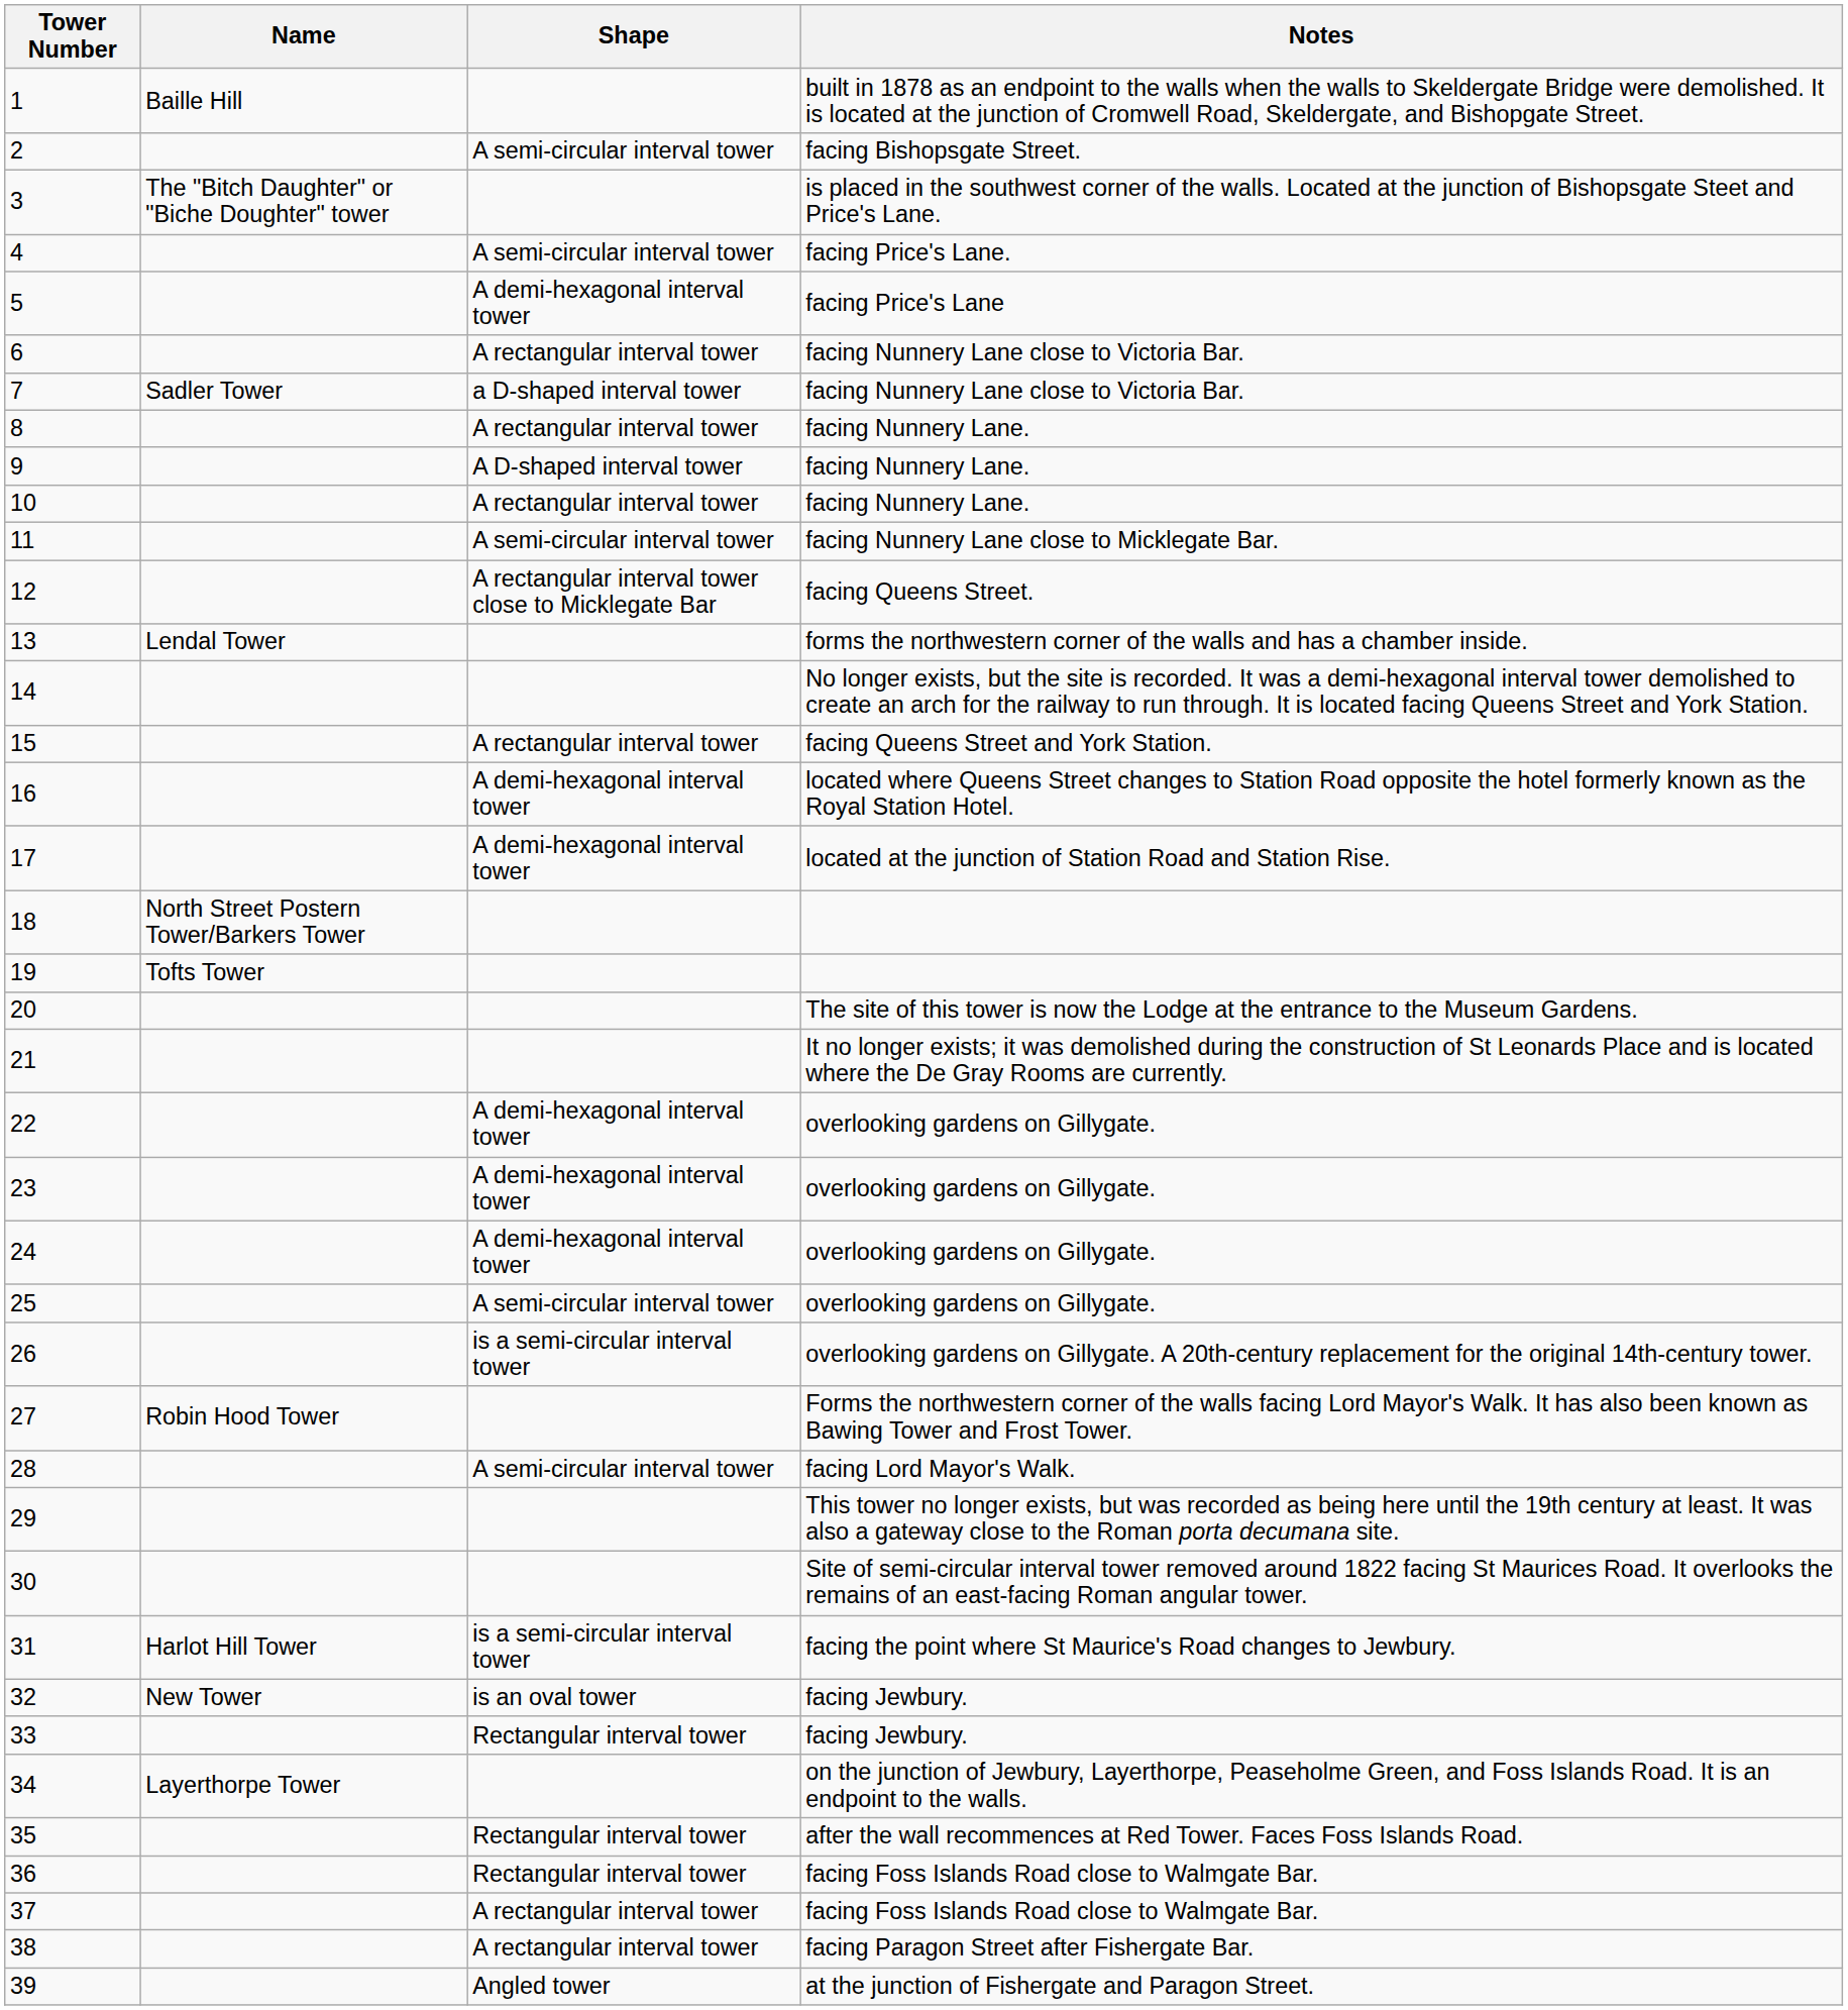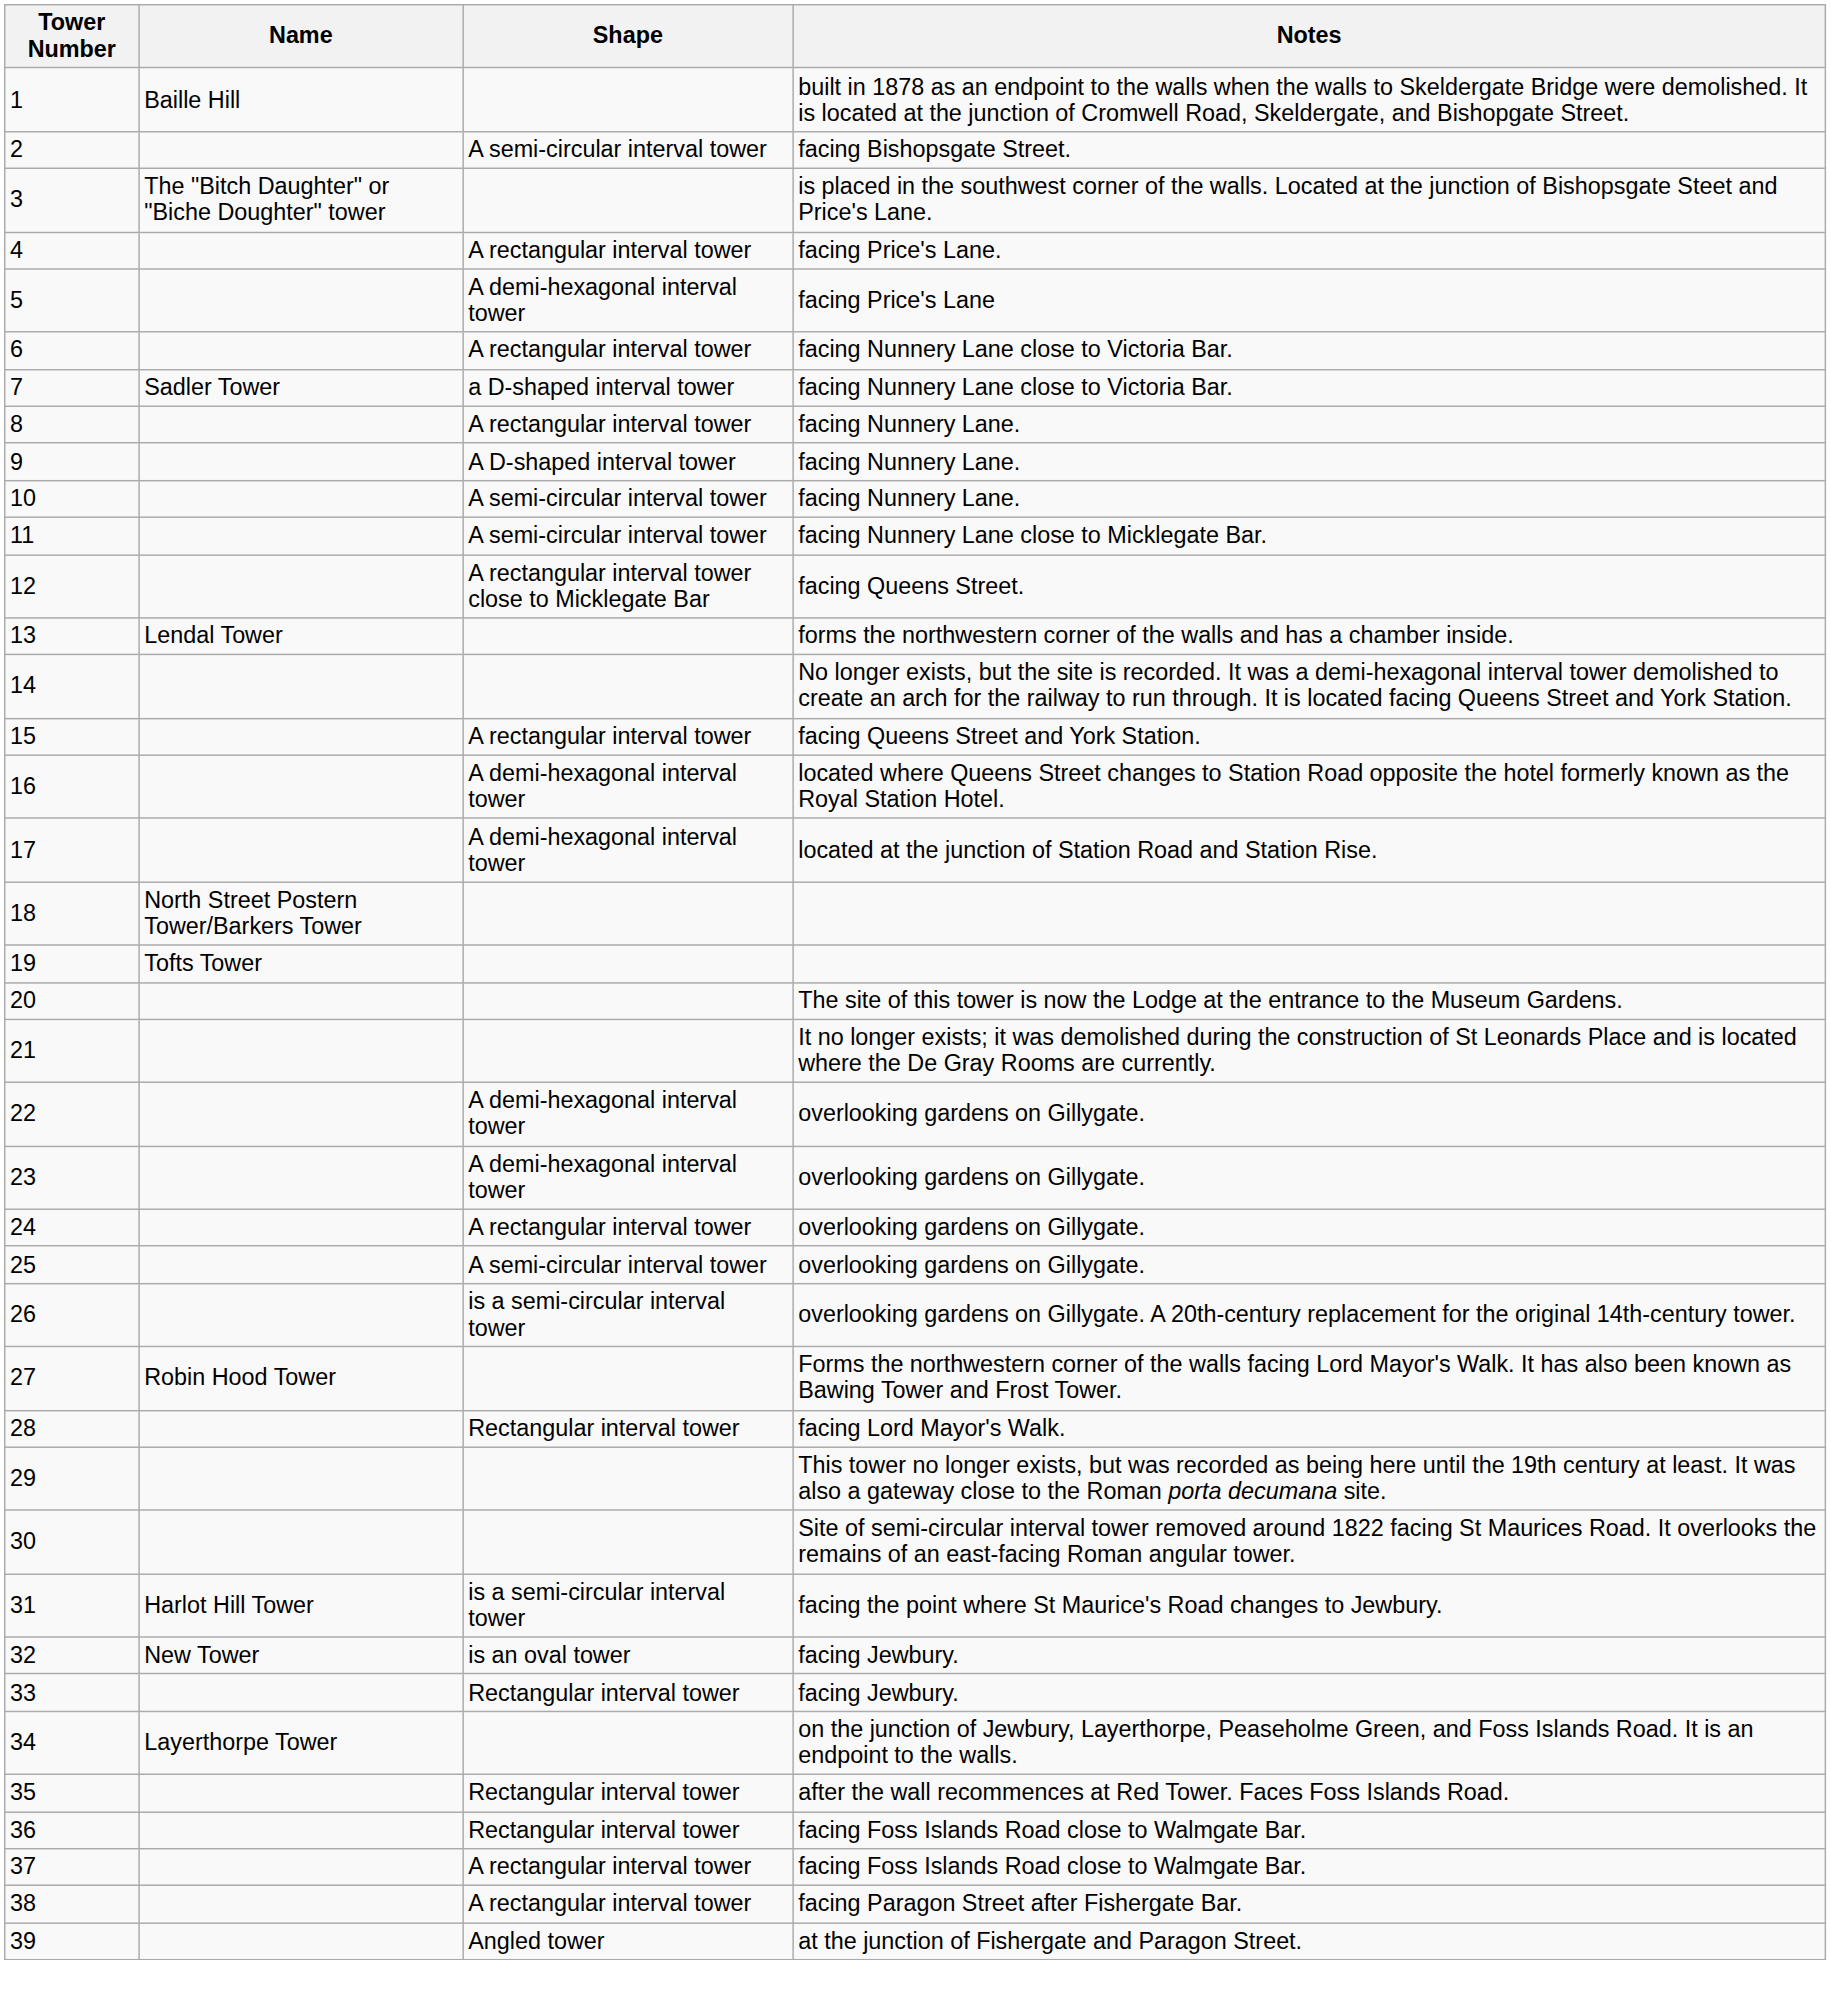 <table class="wikitable">
 <tr>
 <th>Tower Number</th>
 <th>Name</th>
 <th>Shape</th>
 <th>Notes</th>
 </tr>
 <tr>
 <td>1</td>
 <td>Baille Hill</td>
 <td></td>
 <td>built in 1878 as an endpoint to the walls when the walls to Skeldergate Bridge were demolished. It is located at the junction of Cromwell Road, Skeldergate, and Bishopgate Street.</td>
 </tr>
 <tr>
 <td>2</td>
 <td></td>
 <td>A semi-circular interval tower</td>
 <td>facing Bishopsgate Street.</td>
 </tr>
 <tr>
 <td>3</td>
 <td>The "Bitch Daughter" or "Biche Doughter" tower</td>
 <td></td>
 <td>is placed in the southwest corner of the walls. Located at the junction of Bishopsgate Steet and Price's Lane.</td>
 </tr>
 <tr>
 <td>4</td>
 <td></td>
-<td>A semi-circular interval tower</td>
+<td>A rectangular interval tower</td>
 <td>facing Price's Lane.</td>
 </tr>
 <tr>
 <td>5</td>
 <td></td>
 <td>A demi-hexagonal interval tower</td>
 <td>facing Price's Lane</td>
 </tr>
 <tr>
 <td>6</td>
 <td></td>
 <td>A rectangular interval tower</td>
 <td>facing Nunnery Lane close to Victoria Bar.</td>
 </tr>
 <tr>
 <td>7</td>
 <td>Sadler Tower</td>
 <td>a D-shaped interval tower</td>
 <td>facing Nunnery Lane close to Victoria Bar.</td>
 </tr>
 <tr>
 <td>8</td>
 <td></td>
 <td>A rectangular interval tower</td>
 <td>facing Nunnery Lane.</td>
 </tr>
 <tr>
 <td>9</td>
 <td></td>
 <td>A D-shaped interval tower</td>
 <td>facing Nunnery Lane.</td>
 </tr>
 <tr>
 <td>10</td>
 <td></td>
-<td>A rectangular interval tower</td>
+<td>A semi-circular interval tower</td>
 <td>facing Nunnery Lane.</td>
 </tr>
 <tr>
 <td>11</td>
 <td></td>
 <td>A semi-circular interval tower</td>
 <td>facing Nunnery Lane close to Micklegate Bar.</td>
 </tr>
 <tr>
 <td>12</td>
 <td></td>
 <td>A rectangular interval tower close to Micklegate Bar</td>
 <td>facing Queens Street.</td>
 </tr>
 <tr>
 <td>13</td>
 <td>Lendal Tower</td>
 <td></td>
 <td>forms the northwestern corner of the walls and has a chamber inside.</td>
 </tr>
 <tr>
 <td>14</td>
 <td></td>
 <td></td>
 <td>No longer exists, but the site is recorded. It was a demi-hexagonal interval tower demolished to create an arch for the railway to run through. It is located facing Queens Street and York Station.</td>
 </tr>
 <tr>
 <td>15</td>
 <td></td>
 <td>A rectangular interval tower</td>
 <td>facing Queens Street and York Station.</td>
 </tr>
 <tr>
 <td>16</td>
 <td></td>
 <td>A demi-hexagonal interval tower</td>
 <td>located where Queens Street changes to Station Road opposite the hotel formerly known as the Royal Station Hotel.</td>
 </tr>
 <tr>
 <td>17</td>
 <td></td>
 <td>A demi-hexagonal interval tower</td>
 <td>located at the junction of Station Road and Station Rise.</td>
 </tr>
 <tr>
 <td>18</td>
 <td>North Street Postern Tower/Barkers Tower</td>
 <td></td>
 <td></td>
 </tr>
 <tr>
 <td>19</td>
 <td>Tofts Tower</td>
 <td></td>
 <td></td>
 </tr>
 <tr>
 <td>20</td>
 <td></td>
 <td></td>
 <td>The site of this tower is now the Lodge at the entrance to the Museum Gardens.</td>
 </tr>
 <tr>
 <td>21</td>
 <td></td>
 <td></td>
 <td>It no longer exists; it was demolished during the construction of St Leonards Place and is located where the De Gray Rooms are currently.</td>
 </tr>
 <tr>
 <td>22</td>
 <td></td>
 <td>A demi-hexagonal interval tower</td>
 <td>overlooking gardens on Gillygate.</td>
 </tr>
 <tr>
 <td>23</td>
 <td></td>
 <td>A demi-hexagonal interval tower</td>
 <td>overlooking gardens on Gillygate.</td>
 </tr>
 <tr>
 <td>24</td>
 <td></td>
-<td>A demi-hexagonal interval tower</td>
+<td>A rectangular interval tower</td>
 <td>overlooking gardens on Gillygate.</td>
 </tr>
 <tr>
 <td>25</td>
 <td></td>
 <td>A semi-circular interval tower</td>
 <td>overlooking gardens on Gillygate.</td>
 </tr>
 <tr>
 <td>26</td>
 <td></td>
 <td>is a semi-circular interval tower</td>
 <td>overlooking gardens on Gillygate. A 20th-century replacement for the original 14th-century tower.</td>
 </tr>
 <tr>
 <td>27</td>
 <td>Robin Hood Tower</td>
 <td></td>
 <td>Forms the northwestern corner of the walls facing Lord Mayor's Walk. It has also been known as Bawing Tower and Frost Tower.</td>
 </tr>
 <tr>
 <td>28</td>
 <td></td>
-<td>A semi-circular interval tower</td>
+<td>Rectangular interval tower</td>
 <td>facing Lord Mayor's Walk.</td>
 </tr>
 <tr>
 <td>29</td>
 <td></td>
 <td></td>
 <td>This tower no longer exists, but was recorded as being here until the 19th century at least. It was also a gateway close to the Roman <em>porta decumana</em> site.</td>
 </tr>
 <tr>
 <td>30</td>
 <td></td>
 <td></td>
 <td>Site of semi-circular interval tower removed around 1822 facing St Maurices Road. It overlooks the remains of an east-facing Roman angular tower.</td>
 </tr>
 <tr>
 <td>31</td>
 <td>Harlot Hill Tower</td>
 <td>is a semi-circular interval tower</td>
 <td>facing the point where St Maurice's Road changes to Jewbury.</td>
 </tr>
 <tr>
 <td>32</td>
 <td>New Tower</td>
 <td>is an oval tower</td>
 <td>facing Jewbury.</td>
 </tr>
 <tr>
 <td>33</td>
 <td></td>
 <td>Rectangular interval tower</td>
 <td>facing Jewbury.</td>
 </tr>
 <tr>
 <td>34</td>
 <td>Layerthorpe Tower</td>
 <td></td>
 <td>on the junction of Jewbury, Layerthorpe, Peaseholme Green, and Foss Islands Road. It is an endpoint to the walls.</td>
 </tr>
 <tr>
 <td>35</td>
 <td></td>
 <td>Rectangular interval tower</td>
 <td>after the wall recommences at Red Tower. Faces Foss Islands Road.</td>
 </tr>
 <tr>
 <td>36</td>
 <td></td>
 <td>Rectangular interval tower</td>
 <td>facing Foss Islands Road close to Walmgate Bar.</td>
 </tr>
 <tr>
 <td>37</td>
 <td></td>
 <td>A rectangular interval tower</td>
 <td>facing Foss Islands Road close to Walmgate Bar.</td>
 </tr>
 <tr>
 <td>38</td>
 <td></td>
 <td>A rectangular interval tower</td>
 <td>facing Paragon Street after Fishergate Bar.</td>
 </tr>
 <tr>
 <td>39</td>
 <td></td>
 <td>Angled tower</td>
 <td>at the junction of Fishergate and Paragon Street.</td>
 </tr>
 </table>
